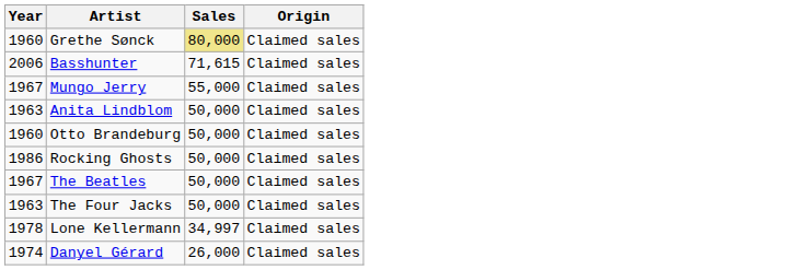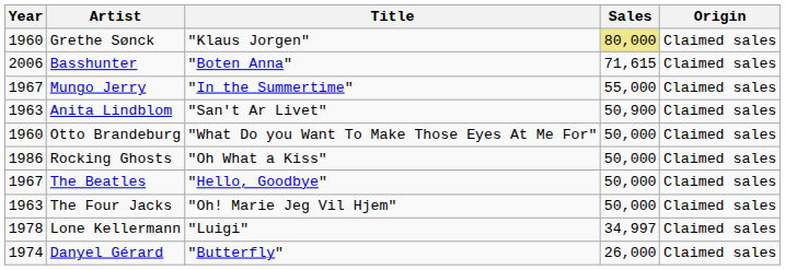 <table class="wikitable">
 <tr>
 <th>Year</th>
 <th>Artist</th>
+<th>Title</th>
 <th>Sales</th>
 <th>Origin</th>
 </tr>
 <tr>
 <td>1960</td>
 <td>Grethe Sønck</td>
+<td>"Klaus Jorgen"</td>
 <td style="background: khaki;">80,000</td>
 <td>Claimed sales</td>
 </tr>
 <tr>
 <td>2006</td>
 <td><a href='#'>Basshunter</a></td>
+<td>"<a href='#'>Boten Anna</a>"</td>
 <td>71,615</td>
 <td>Claimed sales</td>
 </tr>
 <tr>
 <td>1967</td>
 <td><a href='#'>Mungo Jerry</a></td>
+<td>"<a href='#'>In the Summertime</a>"</td>
 <td>55,000</td>
 <td>Claimed sales</td>
 </tr>
 <tr>
 <td>1963</td>
 <td><a href='#'>Anita Lindblom</a></td>
-<td>50,000</td>
+<td>"San't Ar Livet"</td>
+<td>50,900</td>
 <td>Claimed sales</td>
 </tr>
 <tr>
 <td>1960</td>
 <td>Otto Brandeburg</td>
+<td>"What Do you Want To Make Those Eyes At Me For"</td>
 <td>50,000</td>
 <td>Claimed sales</td>
 </tr>
 <tr>
 <td>1986</td>
 <td>Rocking Ghosts</td>
+<td>"Oh What a Kiss"</td>
 <td>50,000</td>
 <td>Claimed sales</td>
 </tr>
 <tr>
 <td>1967</td>
 <td><a href='#'>The Beatles</a></td>
+<td>"<a href='#'>Hello, Goodbye</a>"</td>
 <td>50,000</td>
 <td>Claimed sales</td>
 </tr>
 <tr>
 <td>1963</td>
 <td>The Four Jacks</td>
+<td>"Oh! Marie Jeg Vil Hjem"</td>
 <td>50,000</td>
 <td>Claimed sales</td>
 </tr>
 <tr>
 <td>1978</td>
 <td>Lone Kellermann</td>
+<td>"Luigi"</td>
 <td>34,997</td>
 <td>Claimed sales</td>
 </tr>
 <tr>
 <td>1974</td>
 <td><a href='#'>Danyel Gérard</a></td>
+<td>"<a href='#'>Butterfly</a>"</td>
 <td>26,000</td>
 <td>Claimed sales</td>
 </tr>
 </table>
